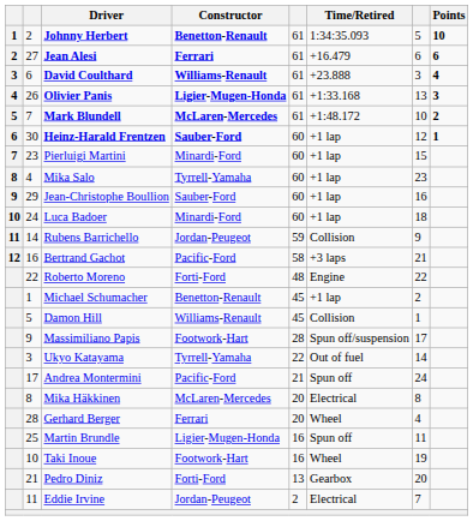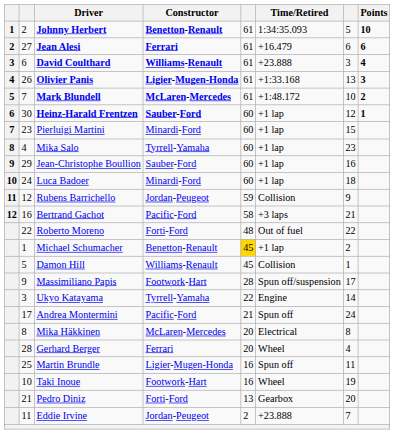 <table class="wikitable" style="font-size: 95%;">
 <tr>
 <th scope="col"></th>
 <th scope="col"></th>
 <th scope="col">Driver</th>
 <th scope="col">Constructor</th>
 <th scope="col"></th>
 <th scope="col">Time/Retired</th>
 <th scope="col"></th>
 <th scope="col">Points</th>
 </tr>
 <tr>
 <th scope="row">1</th>
 <td>2</td>
 <td> <strong><a href='#'>Johnny Herbert</a></strong></td>
 <td><strong><a href='#'>Benetton</a>-<a href='#'>Renault</a></strong></td>
 <td>61</td>
 <td>1:34:35.093</td>
 <td>5</td>
 <td><strong>10</strong></td>
 </tr>
 <tr>
 <th scope="row">2</th>
 <td>27</td>
 <td> <strong><a href='#'>Jean Alesi</a></strong></td>
 <td><strong><a href='#'>Ferrari</a></strong></td>
 <td>61</td>
 <td>+16.479</td>
 <td>6</td>
 <td><strong>6</strong></td>
 </tr>
 <tr>
 <th scope="row">3</th>
 <td>6</td>
 <td> <strong><a href='#'>David Coulthard</a></strong></td>
 <td><strong><a href='#'>Williams</a>-<a href='#'>Renault</a></strong></td>
 <td>61</td>
 <td>+23.888</td>
 <td>3</td>
 <td><strong>4</strong></td>
 </tr>
 <tr>
 <th scope="row">4</th>
 <td>26</td>
 <td> <strong><a href='#'>Olivier Panis</a></strong></td>
 <td><strong><a href='#'>Ligier</a>-<a href='#'>Mugen-Honda</a></strong></td>
 <td>61</td>
 <td>+1:33.168</td>
 <td>13</td>
 <td><strong>3</strong></td>
 </tr>
 <tr>
 <th scope="row">5</th>
 <td>7</td>
 <td> <strong><a href='#'>Mark Blundell</a></strong></td>
 <td><strong><a href='#'>McLaren</a>-<a href='#'>Mercedes</a></strong></td>
 <td>61</td>
 <td>+1:48.172</td>
 <td>10</td>
 <td><strong>2</strong></td>
 </tr>
 <tr>
 <th scope="row">6</th>
 <td>30</td>
 <td> <strong><a href='#'>Heinz-Harald Frentzen</a></strong></td>
 <td><strong><a href='#'>Sauber</a>-<a href='#'>Ford</a></strong></td>
 <td>60</td>
 <td>+1 lap</td>
 <td>12</td>
 <td><strong>1</strong></td>
 </tr>
 <tr>
 <th scope="row">7</th>
 <td>23</td>
 <td> <a href='#'>Pierluigi Martini</a></td>
 <td><a href='#'>Minardi</a>-<a href='#'>Ford</a></td>
 <td>60</td>
 <td>+1 lap</td>
 <td>15</td>
 <td> </td>
 </tr>
 <tr>
 <th scope="row">8</th>
 <td>4</td>
 <td> <a href='#'>Mika Salo</a></td>
 <td><a href='#'>Tyrrell</a>-<a href='#'>Yamaha</a></td>
 <td>60</td>
 <td>+1 lap</td>
 <td>23</td>
 <td> </td>
 </tr>
 <tr>
 <th scope="row">9</th>
 <td>29</td>
 <td> <a href='#'>Jean-Christophe Boullion</a></td>
 <td><a href='#'>Sauber</a>-<a href='#'>Ford</a></td>
 <td>60</td>
 <td>+1 lap</td>
 <td>16</td>
 <td> </td>
 </tr>
 <tr>
 <th scope="row">10</th>
 <td>24</td>
 <td> <a href='#'>Luca Badoer</a></td>
 <td><a href='#'>Minardi</a>-<a href='#'>Ford</a></td>
 <td>60</td>
 <td>+1 lap</td>
 <td>18</td>
 <td> </td>
 </tr>
 <tr>
 <th scope="row">11</th>
-<td>14</td>
+<td>12</td>
 <td> <a href='#'>Rubens Barrichello</a></td>
 <td><a href='#'>Jordan</a>-<a href='#'>Peugeot</a></td>
 <td>59</td>
 <td>Collision</td>
 <td>9</td>
 <td> </td>
 </tr>
 <tr>
 <th scope="row">12</th>
 <td>16</td>
 <td> <a href='#'>Bertrand Gachot</a></td>
 <td><a href='#'>Pacific</a>-<a href='#'>Ford</a></td>
 <td>58</td>
 <td>+3 laps</td>
 <td>21</td>
 <td> </td>
 </tr>
 <tr>
 <th scope="row"></th>
 <td>22</td>
 <td> <a href='#'>Roberto Moreno</a></td>
 <td><a href='#'>Forti</a>-<a href='#'>Ford</a></td>
 <td>48</td>
-<td>Engine</td>
+<td>Out of fuel</td>
 <td>22</td>
 <td> </td>
 </tr>
 <tr>
 <th scope="row"></th>
 <td>1</td>
 <td> <a href='#'>Michael Schumacher</a></td>
 <td><a href='#'>Benetton</a>-<a href='#'>Renault</a></td>
-<td>45</td>
+<td style="background: gold;">45</td>
 <td>+1 lap</td>
 <td>2</td>
 <td> </td>
 </tr>
 <tr>
 <th scope="row"></th>
 <td>5</td>
 <td> <a href='#'>Damon Hill</a></td>
 <td><a href='#'>Williams</a>-<a href='#'>Renault</a></td>
 <td>45</td>
 <td>Collision</td>
 <td>1</td>
 <td> </td>
 </tr>
 <tr>
 <th scope="row"></th>
 <td>9</td>
 <td> <a href='#'>Massimiliano Papis</a></td>
 <td><a href='#'>Footwork</a>-<a href='#'>Hart</a></td>
 <td>28</td>
 <td>Spun off/suspension</td>
 <td>17</td>
 <td> </td>
 </tr>
 <tr>
 <th scope="row"></th>
 <td>3</td>
 <td> <a href='#'>Ukyo Katayama</a></td>
 <td><a href='#'>Tyrrell</a>-<a href='#'>Yamaha</a></td>
 <td>22</td>
-<td>Out of fuel</td>
+<td>Engine</td>
 <td>14</td>
 <td> </td>
 </tr>
 <tr>
 <th scope="row"></th>
 <td>17</td>
 <td> <a href='#'>Andrea Montermini</a></td>
 <td><a href='#'>Pacific</a>-<a href='#'>Ford</a></td>
 <td>21</td>
 <td>Spun off</td>
 <td>24</td>
 <td> </td>
 </tr>
 <tr>
 <th scope="row"></th>
 <td>8</td>
 <td> <a href='#'>Mika Häkkinen</a></td>
 <td><a href='#'>McLaren</a>-<a href='#'>Mercedes</a></td>
 <td>20</td>
 <td>Electrical</td>
 <td>8</td>
 <td> </td>
 </tr>
 <tr>
 <th scope="row"></th>
 <td>28</td>
 <td> <a href='#'>Gerhard Berger</a></td>
 <td><a href='#'>Ferrari</a></td>
 <td>20</td>
 <td>Wheel</td>
 <td>4</td>
 <td> </td>
 </tr>
 <tr>
 <th scope="row"></th>
 <td>25</td>
 <td> <a href='#'>Martin Brundle</a></td>
 <td><a href='#'>Ligier</a>-<a href='#'>Mugen-Honda</a></td>
 <td>16</td>
 <td>Spun off</td>
 <td>11</td>
 <td> </td>
 </tr>
 <tr>
 <th scope="row"></th>
 <td>10</td>
 <td> <a href='#'>Taki Inoue</a></td>
 <td><a href='#'>Footwork</a>-<a href='#'>Hart</a></td>
 <td>16</td>
 <td>Wheel</td>
 <td>19</td>
 <td> </td>
 </tr>
 <tr>
 <th scope="row"></th>
 <td>21</td>
 <td> <a href='#'>Pedro Diniz</a></td>
 <td><a href='#'>Forti</a>-<a href='#'>Ford</a></td>
 <td>13</td>
 <td>Gearbox</td>
 <td>20</td>
 <td> </td>
 </tr>
 <tr>
 <th scope="row"></th>
 <td>11</td>
 <td> <a href='#'>Eddie Irvine</a></td>
 <td><a href='#'>Jordan</a>-<a href='#'>Peugeot</a></td>
 <td>2</td>
-<td>Electrical</td>
+<td>+23.888</td>
 <td>7</td>
 <td> </td>
 </tr>
 <tr>
 <th colspan="8"></th>
 </tr>
 </table>
